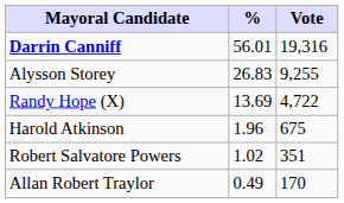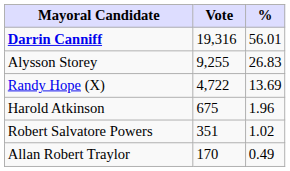 <table class="wikitable">
 <tr>
 <th style="background:#ddf; width:200px;">Mayoral Candidate</th>
+<th style="background:#ddf; width:50px;">Vote</th>
 <th style="background:#ddf; width:30px;">%</th>
-<th style="background:#ddf; width:50px;">Vote</th>
 </tr>
 <tr>
 <td><strong><a href='#'>Darrin Canniff</a></strong></td>
+<td>19,316</td>
 <td>56.01</td>
-<td>19,316</td>
 </tr>
 <tr>
 <td>Alysson Storey</td>
+<td>9,255</td>
 <td>26.83</td>
-<td>9,255</td>
 </tr>
 <tr>
 <td><a href='#'>Randy Hope</a> (X)</td>
+<td>4,722</td>
 <td>13.69</td>
-<td>4,722</td>
 </tr>
 <tr>
 <td>Harold Atkinson</td>
+<td>675</td>
 <td>1.96</td>
-<td>675</td>
 </tr>
 <tr>
 <td>Robert Salvatore Powers</td>
+<td>351</td>
 <td>1.02</td>
-<td>351</td>
 </tr>
 <tr>
 <td>Allan Robert Traylor</td>
+<td>170</td>
 <td>0.49</td>
-<td>170</td>
 </tr>
 </table>
